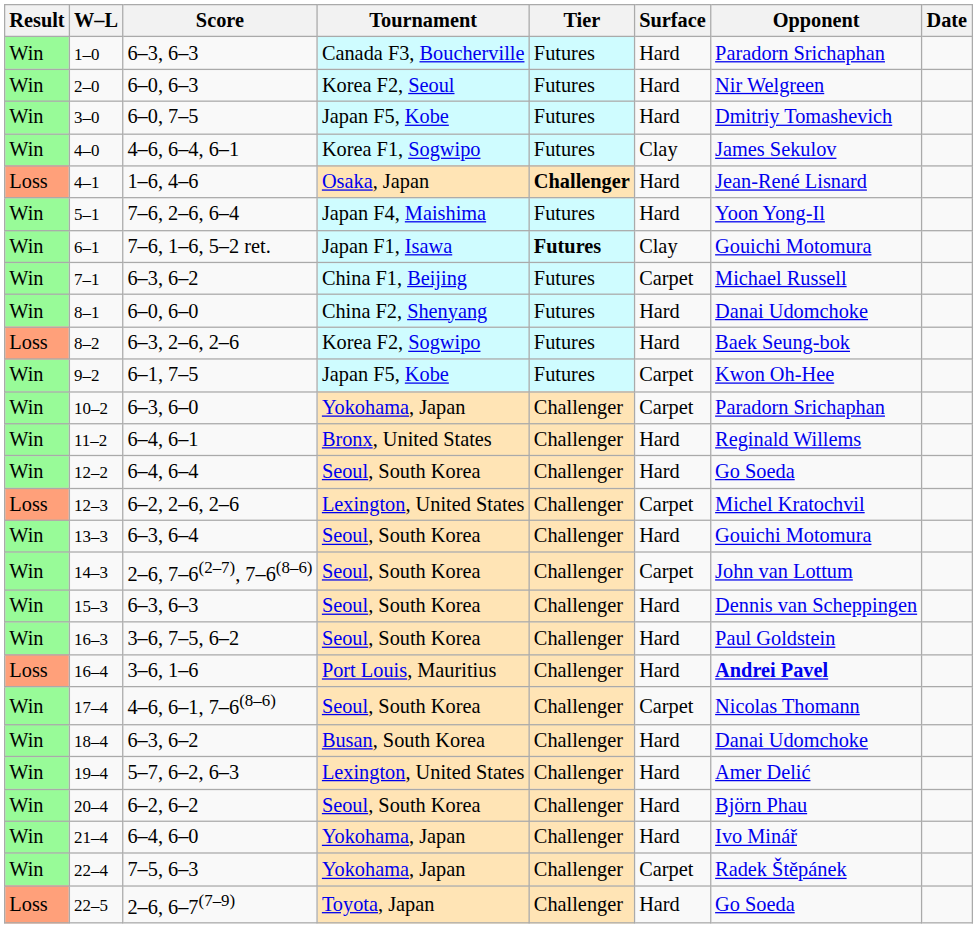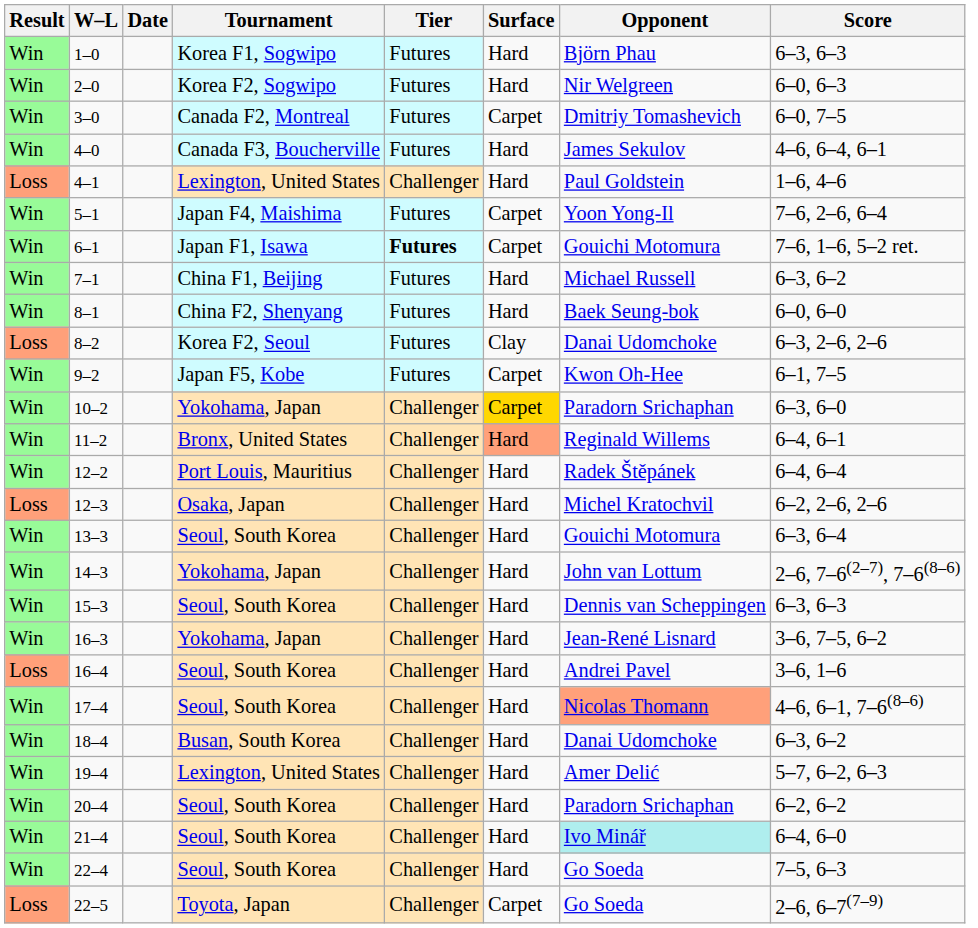 <table class="sortable wikitable">
 <tr>
 <th>Result</th>
 <th class="unsortable">W–L</th>
-<th class="unsortable">Score</th>
+<th>Date</th>
 <th>Tournament</th>
 <th>Tier</th>
 <th>Surface</th>
 <th>Opponent</th>
-<th>Date</th>
+<th class="unsortable">Score</th>
 </tr>
 <tr>
 <td style="background:#98fb98;">Win</td>
 <td><small>1–0</small></td>
-<td>6–3, 6–3</td>
-<td style="background:#cffcff;">Canada F3, <a href='#'>Boucherville</a></td>
+<td></td>
+<td style="background:#cffcff;">Korea F1, <a href='#'>Sogwipo</a></td>
 <td style="background:#cffcff;">Futures</td>
 <td>Hard</td>
-<td> <a href='#'>Paradorn Srichaphan</a></td>
-<td></td>
+<td> <a href='#'>Björn Phau</a></td>
+<td>6–3, 6–3</td>
 </tr>
 <tr>
 <td style="background:#98fb98;">Win</td>
 <td><small>2–0</small></td>
-<td>6–0, 6–3</td>
-<td style="background:#cffcff;">Korea F2, <a href='#'>Seoul</a></td>
+<td></td>
+<td style="background:#cffcff;">Korea F2, <a href='#'>Sogwipo</a></td>
 <td style="background:#cffcff;">Futures</td>
 <td>Hard</td>
 <td> <a href='#'>Nir Welgreen</a></td>
-<td></td>
+<td>6–0, 6–3</td>
 </tr>
 <tr>
 <td style="background:#98fb98;">Win</td>
 <td><small>3–0</small></td>
+<td></td>
+<td style="background:#cffcff;">Canada F2, <a href='#'>Montreal</a></td>
+<td style="background:#cffcff;">Futures</td>
+<td>Carpet</td>
+<td> <a href='#'>Dmitriy Tomashevich</a></td>
 <td>6–0, 7–5</td>
-<td style="background:#cffcff;">Japan F5, <a href='#'>Kobe</a></td>
-<td style="background:#cffcff;">Futures</td>
-<td>Hard</td>
-<td> <a href='#'>Dmitriy Tomashevich</a></td>
-<td></td>
 </tr>
 <tr>
 <td style="background:#98fb98;">Win</td>
 <td><small>4–0</small></td>
+<td></td>
+<td style="background:#cffcff;">Canada F3, <a href='#'>Boucherville</a></td>
+<td style="background:#cffcff;">Futures</td>
+<td>Hard</td>
+<td> <a href='#'>James Sekulov</a></td>
 <td>4–6, 6–4, 6–1</td>
-<td style="background:#cffcff;">Korea F1, <a href='#'>Sogwipo</a></td>
-<td style="background:#cffcff;">Futures</td>
-<td>Clay</td>
-<td> <a href='#'>James Sekulov</a></td>
-<td></td>
 </tr>
 <tr>
 <td style="background:#ffa07a;">Loss</td>
 <td><small>4–1</small></td>
+<td></td>
+<td style="background:moccasin;"><a href='#'>Lexington</a>, United States</td>
+<td style="background:moccasin;">Challenger</td>
+<td>Hard</td>
+<td> <a href='#'>Paul Goldstein</a></td>
 <td>1–6, 4–6</td>
-<td style="background:moccasin;"><a href='#'>Osaka</a>, Japan</td>
-<td style="background:moccasin;"><strong>Challenger</strong></td>
-<td>Hard</td>
-<td> <a href='#'>Jean-René Lisnard</a></td>
-<td></td>
 </tr>
 <tr>
 <td style="background:#98fb98;">Win</td>
 <td><small>5–1</small></td>
-<td>7–6, 2–6, 6–4</td>
+<td></td>
 <td style="background:#cffcff;">Japan F4, <a href='#'>Maishima</a></td>
 <td style="background:#cffcff;">Futures</td>
-<td>Hard</td>
+<td>Carpet</td>
 <td> <a href='#'>Yoon Yong-Il</a></td>
-<td></td>
+<td>7–6, 2–6, 6–4</td>
 </tr>
 <tr>
 <td style="background:#98fb98;">Win</td>
 <td><small>6–1</small></td>
-<td>7–6, 1–6, 5–2 ret.</td>
+<td></td>
 <td style="background:#cffcff;">Japan F1, <a href='#'>Isawa</a></td>
 <td style="background:#cffcff;"><strong>Futures</strong></td>
-<td>Clay</td>
+<td>Carpet</td>
 <td> <a href='#'>Gouichi Motomura</a></td>
-<td></td>
+<td>7–6, 1–6, 5–2 ret.</td>
 </tr>
 <tr>
 <td style="background:#98fb98;">Win</td>
 <td><small>7–1</small></td>
-<td>6–3, 6–2</td>
+<td></td>
 <td style="background:#cffcff;">China F1, <a href='#'>Beijing</a></td>
 <td style="background:#cffcff;">Futures</td>
-<td>Carpet</td>
+<td>Hard</td>
 <td> <a href='#'>Michael Russell</a></td>
-<td></td>
+<td>6–3, 6–2</td>
 </tr>
 <tr>
 <td style="background:#98fb98;">Win</td>
 <td><small>8–1</small></td>
-<td>6–0, 6–0</td>
+<td></td>
 <td style="background:#cffcff;">China F2, <a href='#'>Shenyang</a></td>
 <td style="background:#cffcff;">Futures</td>
 <td>Hard</td>
-<td> <a href='#'>Danai Udomchoke</a></td>
-<td></td>
+<td> <a href='#'>Baek Seung-bok</a></td>
+<td>6–0, 6–0</td>
 </tr>
 <tr>
 <td style="background:#ffa07a;">Loss</td>
 <td><small>8–2</small></td>
+<td></td>
+<td style="background:#cffcff;">Korea F2, <a href='#'>Seoul</a></td>
+<td style="background:#cffcff;">Futures</td>
+<td>Clay</td>
+<td> <a href='#'>Danai Udomchoke</a></td>
 <td>6–3, 2–6, 2–6</td>
-<td style="background:#cffcff;">Korea F2, <a href='#'>Sogwipo</a></td>
-<td style="background:#cffcff;">Futures</td>
-<td>Hard</td>
-<td> <a href='#'>Baek Seung-bok</a></td>
-<td></td>
 </tr>
 <tr>
 <td style="background:#98fb98;">Win</td>
 <td><small>9–2</small></td>
-<td>6–1, 7–5</td>
+<td></td>
 <td style="background:#cffcff;">Japan F5, <a href='#'>Kobe</a></td>
 <td style="background:#cffcff;">Futures</td>
 <td>Carpet</td>
 <td> <a href='#'>Kwon Oh-Hee</a></td>
-<td></td>
+<td>6–1, 7–5</td>
 </tr>
 <tr>
 <td style="background:#98fb98;">Win</td>
 <td><small>10–2</small></td>
-<td>6–3, 6–0</td>
+<td></td>
 <td style="background:moccasin;"><a href='#'>Yokohama</a>, Japan</td>
 <td style="background:moccasin;">Challenger</td>
-<td>Carpet</td>
+<td style="background: gold;">Carpet</td>
 <td> <a href='#'>Paradorn Srichaphan</a></td>
-<td></td>
+<td>6–3, 6–0</td>
 </tr>
 <tr>
 <td style="background:#98fb98;">Win</td>
 <td><small>11–2</small></td>
-<td>6–4, 6–1</td>
+<td></td>
 <td style="background:moccasin;"><a href='#'>Bronx</a>, United States</td>
 <td style="background:moccasin;">Challenger</td>
-<td>Hard</td>
+<td style="background: lightsalmon;">Hard</td>
 <td> <a href='#'>Reginald Willems</a></td>
-<td></td>
+<td>6–4, 6–1</td>
 </tr>
 <tr>
 <td style="background:#98fb98;">Win</td>
 <td><small>12–2</small></td>
+<td></td>
+<td style="background:moccasin;"><a href='#'>Port Louis</a>, Mauritius</td>
+<td style="background:moccasin;">Challenger</td>
+<td>Hard</td>
+<td> <a href='#'>Radek Štěpánek</a></td>
 <td>6–4, 6–4</td>
+</tr>
+<tr>
+<td style="background:#ffa07a;">Loss</td>
+<td><small>12–3</small></td>
+<td></td>
+<td style="background:moccasin;"><a href='#'>Osaka</a>, Japan</td>
+<td style="background:moccasin;">Challenger</td>
+<td>Hard</td>
+<td> <a href='#'>Michel Kratochvil</a></td>
+<td>6–2, 2–6, 2–6</td>
+</tr>
+<tr>
+<td style="background:#98fb98;">Win</td>
+<td><small>13–3</small></td>
+<td></td>
+<td style="background:moccasin;"><a href='#'>Seoul</a>, South Korea</td>
+<td style="background:moccasin;">Challenger</td>
+<td>Hard</td>
+<td> <a href='#'>Gouichi Motomura</a></td>
+<td>6–3, 6–4</td>
+</tr>
+<tr>
+<td style="background:#98fb98;">Win</td>
+<td><small>14–3</small></td>
+<td></td>
+<td style="background:moccasin;"><a href='#'>Yokohama</a>, Japan</td>
+<td style="background:moccasin;">Challenger</td>
+<td>Hard</td>
+<td> <a href='#'>John van Lottum</a></td>
+<td>2–6, 7–6<sup>(2–7)</sup>, 7–6<sup>(8–6)</sup></td>
+</tr>
+<tr>
+<td style="background:#98fb98;">Win</td>
+<td><small>15–3</small></td>
+<td></td>
+<td style="background:moccasin;"><a href='#'>Seoul</a>, South Korea</td>
+<td style="background:moccasin;">Challenger</td>
+<td>Hard</td>
+<td> <a href='#'>Dennis van Scheppingen</a></td>
+<td>6–3, 6–3</td>
+</tr>
+<tr>
+<td style="background:#98fb98;">Win</td>
+<td><small>16–3</small></td>
+<td></td>
+<td style="background:moccasin;"><a href='#'>Yokohama</a>, Japan</td>
+<td style="background:moccasin;">Challenger</td>
+<td>Hard</td>
+<td> <a href='#'>Jean-René Lisnard</a></td>
+<td>3–6, 7–5, 6–2</td>
+</tr>
+<tr>
+<td style="background:#ffa07a;">Loss</td>
+<td><small>16–4</small></td>
+<td></td>
+<td style="background:moccasin;"><a href='#'>Seoul</a>, South Korea</td>
+<td style="background:moccasin;">Challenger</td>
+<td>Hard</td>
+<td> <a href='#'>Andrei Pavel</a></td>
+<td>3–6, 1–6</td>
+</tr>
+<tr>
+<td style="background:#98fb98;">Win</td>
+<td><small>17–4</small></td>
+<td></td>
+<td style="background:moccasin;"><a href='#'>Seoul</a>, South Korea</td>
+<td style="background:moccasin;">Challenger</td>
+<td>Hard</td>
+<td style="background: lightsalmon;"> <a href='#'>Nicolas Thomann</a></td>
+<td>4–6, 6–1, 7–6<sup>(8–6)</sup></td>
+</tr>
+<tr>
+<td style="background:#98fb98;">Win</td>
+<td><small>18–4</small></td>
+<td></td>
+<td style="background:moccasin;"><a href='#'>Busan</a>, South Korea</td>
+<td style="background:moccasin;">Challenger</td>
+<td>Hard</td>
+<td> <a href='#'>Danai Udomchoke</a></td>
+<td>6–3, 6–2</td>
+</tr>
+<tr>
+<td style="background:#98fb98;">Win</td>
+<td><small>19–4</small></td>
+<td></td>
+<td style="background:moccasin;"><a href='#'>Lexington</a>, United States</td>
+<td style="background:moccasin;">Challenger</td>
+<td>Hard</td>
+<td> <a href='#'>Amer Delić</a></td>
+<td>5–7, 6–2, 6–3</td>
+</tr>
+<tr>
+<td style="background:#98fb98;">Win</td>
+<td><small>20–4</small></td>
+<td></td>
+<td style="background:moccasin;"><a href='#'>Seoul</a>, South Korea</td>
+<td style="background:moccasin;">Challenger</td>
+<td>Hard</td>
+<td> <a href='#'>Paradorn Srichaphan</a></td>
+<td>6–2, 6–2</td>
+</tr>
+<tr>
+<td style="background:#98fb98;">Win</td>
+<td><small>21–4</small></td>
+<td></td>
+<td style="background:moccasin;"><a href='#'>Seoul</a>, South Korea</td>
+<td style="background:moccasin;">Challenger</td>
+<td>Hard</td>
+<td style="background: paleturquoise;"> <a href='#'>Ivo Minář</a></td>
+<td>6–4, 6–0</td>
+</tr>
+<tr>
+<td style="background:#98fb98;">Win</td>
+<td><small>22–4</small></td>
+<td></td>
 <td style="background:moccasin;"><a href='#'>Seoul</a>, South Korea</td>
 <td style="background:moccasin;">Challenger</td>
 <td>Hard</td>
 <td> <a href='#'>Go Soeda</a></td>
-<td></td>
-</tr>
-<tr>
-<td style="background:#ffa07a;">Loss</td>
-<td><small>12–3</small></td>
-<td>6–2, 2–6, 2–6</td>
-<td style="background:moccasin;"><a href='#'>Lexington</a>, United States</td>
-<td style="background:moccasin;">Challenger</td>
-<td>Carpet</td>
-<td> <a href='#'>Michel Kratochvil</a></td>
-<td></td>
-</tr>
-<tr>
-<td style="background:#98fb98;">Win</td>
-<td><small>13–3</small></td>
-<td>6–3, 6–4</td>
-<td style="background:moccasin;"><a href='#'>Seoul</a>, South Korea</td>
-<td style="background:moccasin;">Challenger</td>
-<td>Hard</td>
-<td> <a href='#'>Gouichi Motomura</a></td>
-<td></td>
-</tr>
-<tr>
-<td style="background:#98fb98;">Win</td>
-<td><small>14–3</small></td>
-<td>2–6, 7–6<sup>(2–7)</sup>, 7–6<sup>(8–6)</sup></td>
-<td style="background:moccasin;"><a href='#'>Seoul</a>, South Korea</td>
-<td style="background:moccasin;">Challenger</td>
-<td>Carpet</td>
-<td> <a href='#'>John van Lottum</a></td>
-<td></td>
-</tr>
-<tr>
-<td style="background:#98fb98;">Win</td>
-<td><small>15–3</small></td>
-<td>6–3, 6–3</td>
-<td style="background:moccasin;"><a href='#'>Seoul</a>, South Korea</td>
-<td style="background:moccasin;">Challenger</td>
-<td>Hard</td>
-<td> <a href='#'>Dennis van Scheppingen</a></td>
-<td></td>
-</tr>
-<tr>
-<td style="background:#98fb98;">Win</td>
-<td><small>16–3</small></td>
-<td>3–6, 7–5, 6–2</td>
-<td style="background:moccasin;"><a href='#'>Seoul</a>, South Korea</td>
-<td style="background:moccasin;">Challenger</td>
-<td>Hard</td>
-<td> <a href='#'>Paul Goldstein</a></td>
-<td></td>
-</tr>
-<tr>
-<td style="background:#ffa07a;">Loss</td>
-<td><small>16–4</small></td>
-<td>3–6, 1–6</td>
-<td style="background:moccasin;"><a href='#'>Port Louis</a>, Mauritius</td>
-<td style="background:moccasin;">Challenger</td>
-<td>Hard</td>
-<td><strong> <a href='#'>Andrei Pavel</a></strong></td>
-<td></td>
-</tr>
-<tr>
-<td style="background:#98fb98;">Win</td>
-<td><small>17–4</small></td>
-<td>4–6, 6–1, 7–6<sup>(8–6)</sup></td>
-<td style="background:moccasin;"><a href='#'>Seoul</a>, South Korea</td>
-<td style="background:moccasin;">Challenger</td>
-<td>Carpet</td>
-<td> <a href='#'>Nicolas Thomann</a></td>
-<td></td>
-</tr>
-<tr>
-<td style="background:#98fb98;">Win</td>
-<td><small>18–4</small></td>
-<td>6–3, 6–2</td>
-<td style="background:moccasin;"><a href='#'>Busan</a>, South Korea</td>
-<td style="background:moccasin;">Challenger</td>
-<td>Hard</td>
-<td> <a href='#'>Danai Udomchoke</a></td>
-<td></td>
-</tr>
-<tr>
-<td style="background:#98fb98;">Win</td>
-<td><small>19–4</small></td>
-<td>5–7, 6–2, 6–3</td>
-<td style="background:moccasin;"><a href='#'>Lexington</a>, United States</td>
-<td style="background:moccasin;">Challenger</td>
-<td>Hard</td>
-<td> <a href='#'>Amer Delić</a></td>
-<td></td>
-</tr>
-<tr>
-<td style="background:#98fb98;">Win</td>
-<td><small>20–4</small></td>
-<td>6–2, 6–2</td>
-<td style="background:moccasin;"><a href='#'>Seoul</a>, South Korea</td>
-<td style="background:moccasin;">Challenger</td>
-<td>Hard</td>
-<td> <a href='#'>Björn Phau</a></td>
-<td></td>
-</tr>
-<tr>
-<td style="background:#98fb98;">Win</td>
-<td><small>21–4</small></td>
-<td>6–4, 6–0</td>
-<td style="background:moccasin;"><a href='#'>Yokohama</a>, Japan</td>
-<td style="background:moccasin;">Challenger</td>
-<td>Hard</td>
-<td> <a href='#'>Ivo Minář</a></td>
-<td></td>
-</tr>
-<tr>
-<td style="background:#98fb98;">Win</td>
-<td><small>22–4</small></td>
 <td>7–5, 6–3</td>
-<td style="background:moccasin;"><a href='#'>Yokohama</a>, Japan</td>
-<td style="background:moccasin;">Challenger</td>
-<td>Carpet</td>
-<td> <a href='#'>Radek Štěpánek</a></td>
-<td></td>
 </tr>
 <tr>
 <td style="background:#ffa07a;">Loss</td>
 <td><small>22–5</small></td>
-<td>2–6, 6–7<sup>(7–9)</sup></td>
+<td></td>
 <td style="background:moccasin;"><a href='#'>Toyota</a>, Japan</td>
 <td style="background:moccasin;">Challenger</td>
-<td>Hard</td>
+<td>Carpet</td>
 <td> <a href='#'>Go Soeda</a></td>
-<td></td>
+<td>2–6, 6–7<sup>(7–9)</sup></td>
 </tr>
 </table>
